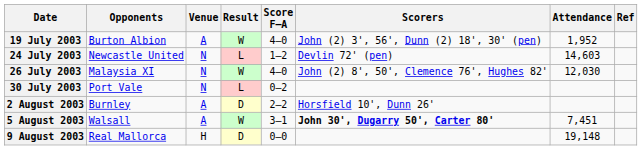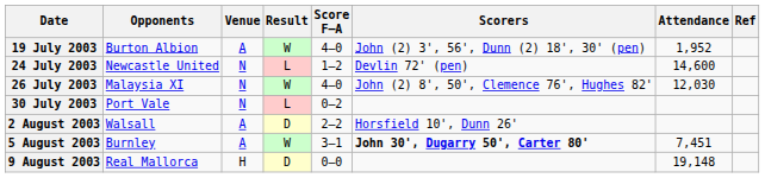 <table class="wikitable plainrowheaders" style="text-align:center">
 <tr>
 <th scope="col">Date</th>
 <th scope="col">Opponents</th>
 <th scope="col">Venue</th>
 <th scope="col">Result</th>
 <th scope="col">Score<br>F–A</th>
 <th scope="col">Scorers</th>
 <th scope="col">Attendance</th>
 <th scope="col">Ref</th>
 </tr>
 <tr>
 <th scope="row">19 July 2003</th>
 <td style="text-align:left"><a href='#'>Burton Albion</a></td>
 <td><a href='#'>A</a></td>
 <td style="background:#cfc">W</td>
 <td>4–0</td>
 <td style="text-align:left"><a href='#'>John</a> (2) 3', 56', <a href='#'>Dunn</a> (2) 18', 30' (<a href='#'>pen</a>)</td>
 <td>1,952</td>
 <td></td>
 </tr>
 <tr>
 <th scope="row">24 July 2003</th>
 <td style="text-align:left"><a href='#'>Newcastle United</a></td>
 <td><a href='#'>N</a></td>
 <td style="background:#fcc">L</td>
 <td>1–2</td>
 <td style="text-align:left"><a href='#'>Devlin</a> 72' (<a href='#'>pen</a>)</td>
-<td>14,603</td>
+<td>14,600</td>
 <td></td>
 </tr>
 <tr>
 <th scope="row">26 July 2003</th>
 <td style="text-align:left"><a href='#'>Malaysia XI</a></td>
 <td><a href='#'>N</a></td>
 <td style="background:#cfc">W</td>
 <td>4–0</td>
 <td style="text-align:left"><a href='#'>John</a> (2) 8', 50', <a href='#'>Clemence</a> 76', <a href='#'>Hughes</a> 82'</td>
 <td>12,030</td>
 <td></td>
 </tr>
 <tr>
 <th scope="row">30 July 2003</th>
 <td style="text-align:left"><a href='#'>Port Vale</a></td>
 <td><a href='#'>N</a></td>
 <td style="background:#fcc">L</td>
 <td>0–2</td>
 <td></td>
 <td></td>
 <td></td>
 </tr>
 <tr>
 <th scope="row">2 August 2003</th>
-<td style="text-align:left"><a href='#'>Burnley</a></td>
+<td style="text-align:left"><a href='#'>Walsall</a></td>
 <td><a href='#'>A</a></td>
 <td style="background:#ffc">D</td>
 <td>2–2</td>
 <td style="text-align:left"><a href='#'>Horsfield</a> 10', <a href='#'>Dunn</a> 26'</td>
 <td></td>
 <td></td>
 </tr>
 <tr>
 <th scope="row">5 August 2003</th>
-<td style="text-align:left"><a href='#'>Walsall</a></td>
+<td style="text-align:left"><a href='#'>Burnley</a></td>
 <td><a href='#'>A</a></td>
 <td style="background:#cfc">W</td>
 <td>3–1</td>
 <td style="text-align:left"><strong>John 30', <a href='#'>Dugarry</a> 50', <a href='#'>Carter</a> 80'</strong></td>
 <td>7,451</td>
 <td></td>
 </tr>
 <tr>
 <th scope="row">9 August 2003</th>
 <td style="text-align:left"><a href='#'>Real Mallorca</a></td>
 <td>H</td>
 <td style="background:#ffc">D</td>
 <td>0–0</td>
 <td></td>
 <td>19,148</td>
 <td></td>
 </tr>
 </table>
